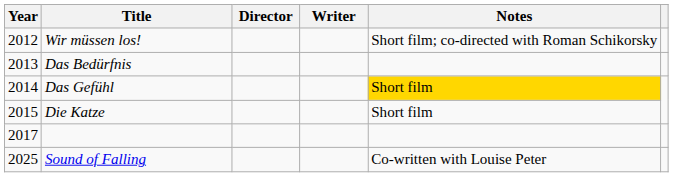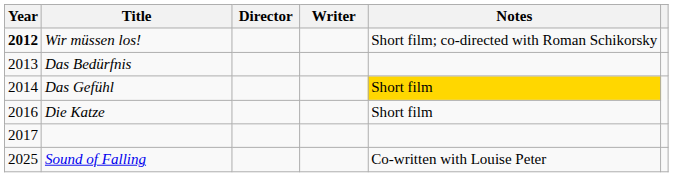 <table class="wikitable plainrowheaders sortable">
 <tr>
 <th>Year</th>
 <th width="195">Title</th>
 <th width="65">Director</th>
 <th width="65">Writer</th>
 <th class="unsortable">Notes</th>
 <th class="unsortable"></th>
 </tr>
 <tr>
-<td>2012</td>
+<td><strong>2012</strong></td>
 <td><em>Wir müssen los!</em></td>
 <td></td>
 <td></td>
 <td>Short film; co-directed with Roman Schikorsky</td>
 <td></td>
 </tr>
 <tr>
 <td>2013</td>
 <td><em>Das Bedürfnis</em></td>
 <td></td>
 <td></td>
 <td></td>
 <td></td>
 </tr>
 <tr>
 <td>2014</td>
 <td><em>Das Gefühl</em></td>
 <td></td>
 <td></td>
 <td style="background: gold;">Short film</td>
 <td rowspan="2"></td>
 </tr>
 <tr>
-<td>2015</td>
+<td>2016</td>
 <td><em>Die Katze</em></td>
 <td></td>
 <td></td>
 <td>Short film</td>
 </tr>
 <tr>
 <td>2017</td>
 <td><em></em></td>
 <td></td>
 <td></td>
 <td></td>
 <td></td>
 </tr>
 <tr>
 <td>2025</td>
 <td><em><a href='#'>Sound of Falling</a></em></td>
 <td></td>
 <td></td>
 <td>Co-written with Louise Peter</td>
 <td></td>
 </tr>
 </table>
